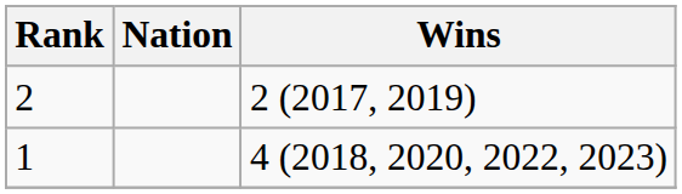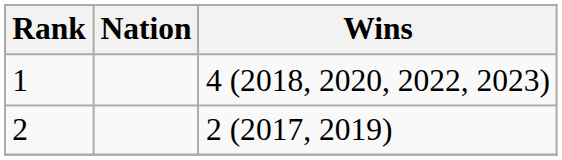 <table class="wikitable">
 <tr>
 <th>Rank</th>
 <th>Nation</th>
 <th>Wins</th>
 </tr>
 <tr>
+<td>1</td>
+<td></td>
+<td>4 (2018, 2020, 2022, 2023)</td>
+</tr>
+<tr>
 <td>2</td>
 <td></td>
 <td>2 (2017, 2019)</td>
 </tr>
 <tr>
-<td>1</td>
-<td></td>
-<td>4 (2018, 2020, 2022, 2023)</td>
-</tr>
-<tr>
 </tr>
 </table>
